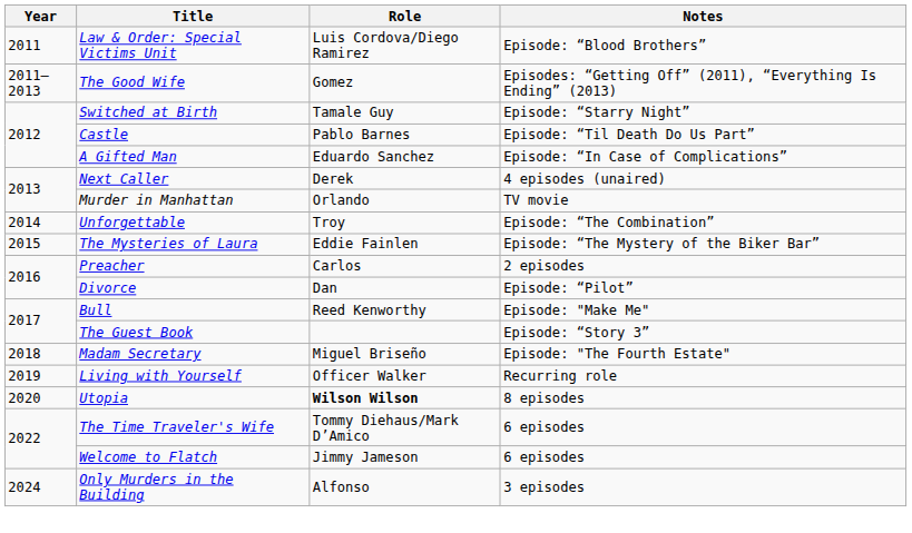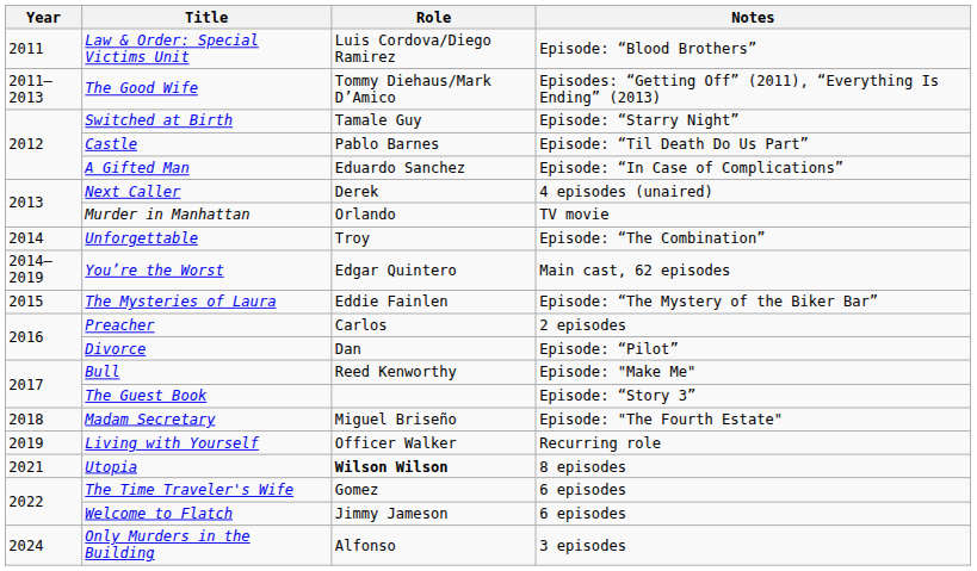 <table class="wikitable sortable">
 <tr>
 <th>Year</th>
 <th>Title</th>
 <th>Role</th>
 <th>Notes</th>
 </tr>
 <tr>
 <td>2011</td>
 <td><em><a href='#'>Law & Order: Special Victims Unit</a></em></td>
 <td>Luis Cordova/Diego Ramirez</td>
 <td>Episode: “Blood Brothers”</td>
 </tr>
 <tr>
 <td>2011–2013</td>
 <td><em><a href='#'>The Good Wife</a></em></td>
-<td>Gomez</td>
+<td>Tommy Diehaus/Mark D’Amico</td>
 <td>Episodes: “Getting Off” (2011), “Everything Is Ending” (2013)</td>
 </tr>
 <tr>
 <td rowspan="3">2012</td>
 <td><em><a href='#'>Switched at Birth</a></em></td>
 <td>Tamale Guy</td>
 <td>Episode: “Starry Night”</td>
 </tr>
 <tr>
 <td><em><a href='#'>Castle</a></em></td>
 <td>Pablo Barnes</td>
 <td>Episode: “Til Death Do Us Part”</td>
 </tr>
 <tr>
 <td><em><a href='#'>A Gifted Man</a></em></td>
 <td>Eduardo Sanchez</td>
 <td>Episode: “In Case of Complications”</td>
 </tr>
 <tr>
 <td rowspan="2">2013</td>
 <td><em><a href='#'>Next Caller</a></em></td>
 <td>Derek</td>
 <td>4 episodes (unaired)</td>
 </tr>
 <tr>
 <td><em>Murder in Manhattan</em></td>
 <td>Orlando</td>
 <td>TV movie</td>
 </tr>
 <tr>
 <td>2014</td>
 <td><em><a href='#'>Unforgettable</a></em></td>
 <td>Troy</td>
 <td>Episode: “The Combination”</td>
+</tr>
+<tr>
+<td>2014–2019</td>
+<td><em><a href='#'>You’re the Worst</a></em></td>
+<td>Edgar Quintero</td>
+<td>Main cast, 62 episodes</td>
 </tr>
 <tr>
 <td>2015</td>
 <td><em><a href='#'>The Mysteries of Laura</a></em></td>
 <td>Eddie Fainlen</td>
 <td>Episode: “The Mystery of the Biker Bar”</td>
 </tr>
 <tr>
 <td rowspan="2">2016</td>
 <td><em><a href='#'>Preacher</a></em></td>
 <td>Carlos</td>
 <td>2 episodes</td>
 </tr>
 <tr>
 <td><em><a href='#'>Divorce</a></em></td>
 <td>Dan</td>
 <td>Episode: “Pilot”</td>
 </tr>
 <tr>
 <td rowspan="2">2017</td>
 <td><em><a href='#'>Bull</a></em></td>
 <td>Reed Kenworthy</td>
 <td>Episode: "Make Me"</td>
 </tr>
 <tr>
 <td><em><a href='#'>The Guest Book</a></em></td>
 <td></td>
 <td>Episode: “Story 3”</td>
 </tr>
 <tr>
 <td>2018</td>
 <td><em><a href='#'>Madam Secretary</a></em></td>
 <td>Miguel Briseño</td>
 <td>Episode: "The Fourth Estate"</td>
 </tr>
 <tr>
 <td>2019</td>
 <td><em><a href='#'>Living with Yourself</a></em></td>
 <td>Officer Walker</td>
 <td>Recurring role</td>
 </tr>
 <tr>
-<td>2020</td>
+<td>2021</td>
 <td><em><a href='#'>Utopia</a></em></td>
 <td><strong>Wilson Wilson</strong></td>
 <td>8 episodes</td>
 </tr>
 <tr>
 <td rowspan="2">2022</td>
 <td><em><a href='#'>The Time Traveler's Wife</a></em></td>
-<td>Tommy Diehaus/Mark D’Amico</td>
+<td>Gomez</td>
 <td>6 episodes</td>
 </tr>
 <tr>
 <td><em><a href='#'>Welcome to Flatch</a></em></td>
 <td>Jimmy Jameson</td>
 <td>6 episodes</td>
 </tr>
 <tr>
 <td>2024</td>
 <td><em><a href='#'>Only Murders in the Building</a></em></td>
 <td>Alfonso</td>
 <td>3 episodes</td>
 </tr>
 </table>
